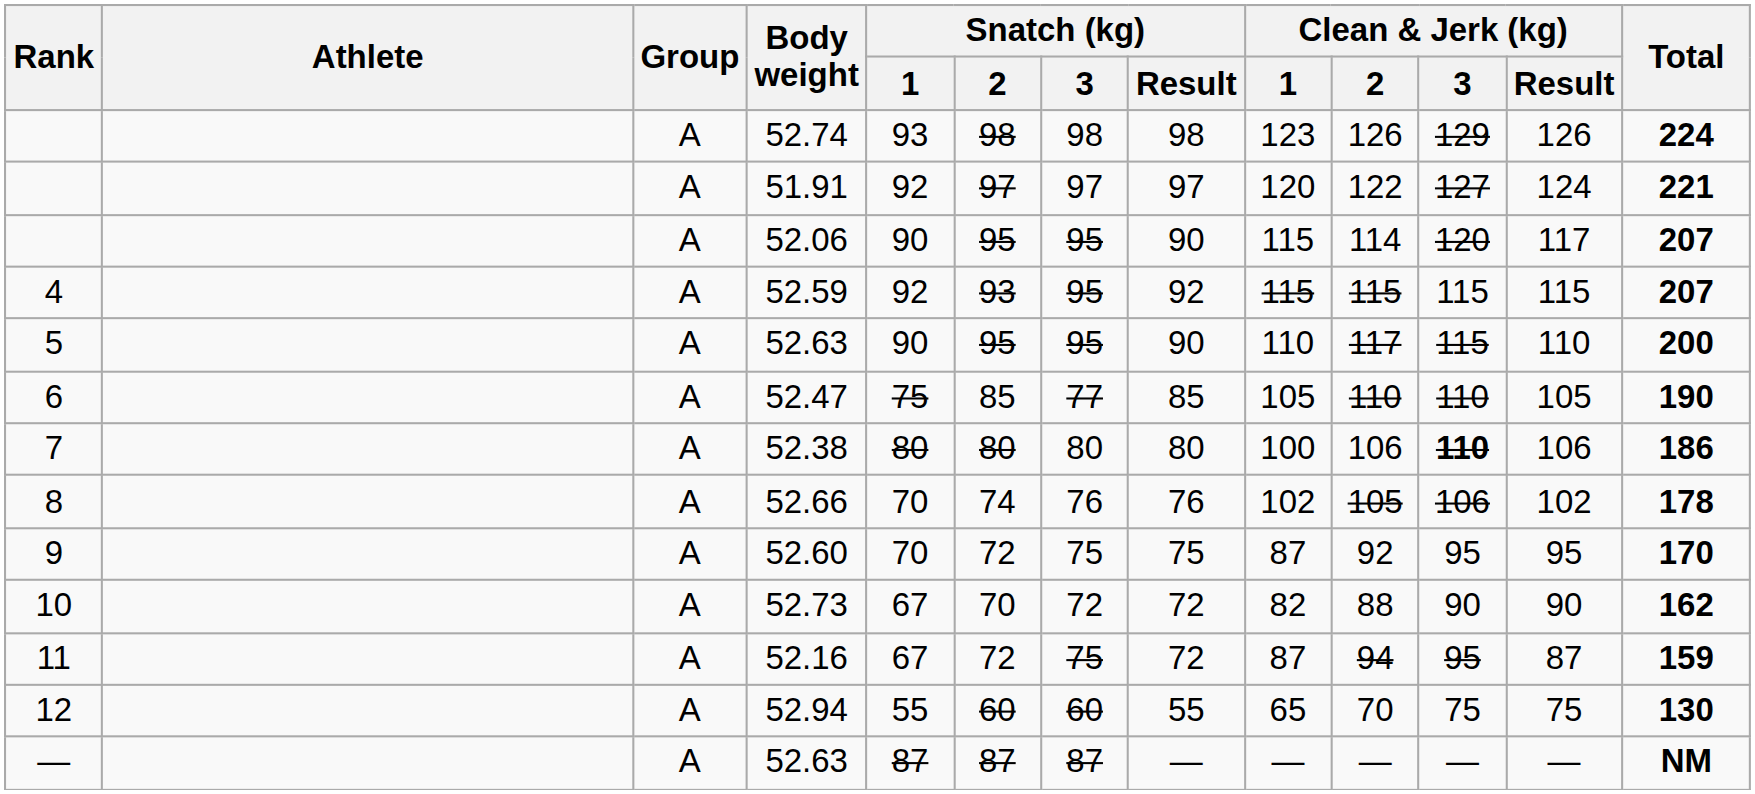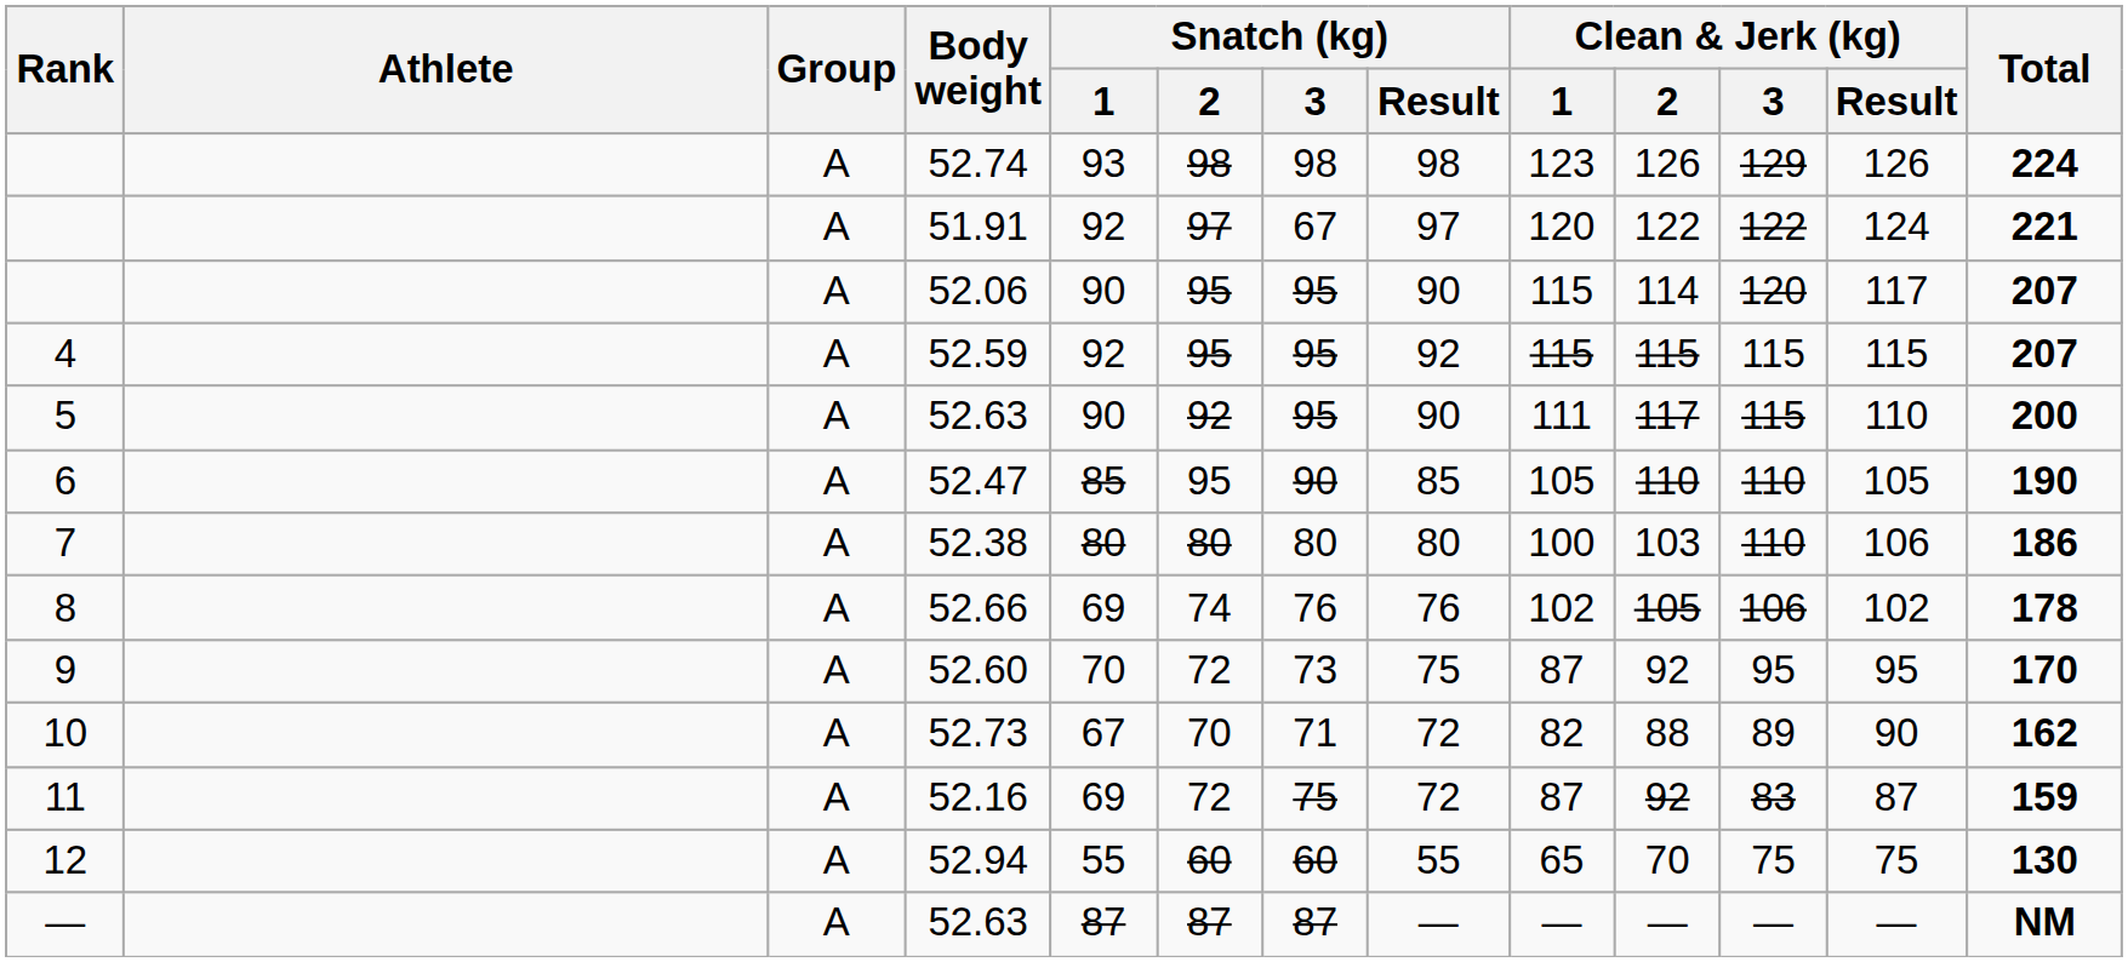 <table class = "wikitable" style="text-align:center;">
 <tr>
 <th rowspan=2 width=40>Rank</th>
 <th rowspan=2 width=250>Athlete</th>
 <th rowspan=2 width=40>Group</th>
 <th rowspan=2 width=50>Body weight</th>
 <th colspan=4>Snatch (kg)</th>
 <th colspan=4>Clean & Jerk (kg)</th>
 <th rowspan=2 width=55>Total</th>
 </tr>
 <tr>
 <th width=35>1</th>
 <th width=35>2</th>
 <th width=35>3</th>
 <th width=45>Result</th>
 <th width=35>1</th>
 <th width=35>2</th>
 <th width=35>3</th>
 <th width=45>Result</th>
 </tr>
 <tr>
 <td></td>
 <td align=left></td>
 <td>A</td>
 <td>52.74</td>
 <td>93</td>
 <td><s>98</s></td>
 <td>98</td>
 <td>98</td>
 <td>123</td>
 <td>126</td>
 <td><s>129</s></td>
 <td>126</td>
 <td><strong>224</strong></td>
 </tr>
 <tr>
 <td></td>
 <td align=left></td>
 <td>A</td>
 <td>51.91</td>
 <td>92</td>
 <td><s>97</s></td>
-<td>97</td>
+<td>67</td>
 <td>97</td>
 <td>120</td>
 <td>122</td>
-<td><s>127</s></td>
+<td><s>122</s></td>
 <td>124</td>
 <td><strong>221</strong></td>
 </tr>
 <tr>
 <td></td>
 <td align=left></td>
 <td>A</td>
 <td>52.06</td>
 <td>90</td>
 <td><s>95</s></td>
 <td><s>95</s></td>
 <td>90</td>
 <td>115</td>
 <td>114</td>
 <td><s>120</s></td>
 <td>117</td>
 <td><strong>207</strong></td>
 </tr>
 <tr>
 <td>4</td>
 <td align=left></td>
 <td>A</td>
 <td>52.59</td>
 <td>92</td>
-<td><s>93</s></td>
+<td><s>95</s></td>
 <td><s>95</s></td>
 <td>92</td>
 <td><s>115</s></td>
 <td><s>115</s></td>
 <td>115</td>
 <td>115</td>
 <td><strong>207</strong></td>
 </tr>
 <tr>
 <td>5</td>
 <td align=left></td>
 <td>A</td>
 <td>52.63</td>
 <td>90</td>
-<td><s>95</s></td>
+<td><s>92</s></td>
 <td><s>95</s></td>
 <td>90</td>
-<td>110</td>
+<td>111</td>
 <td><s>117</s></td>
 <td><s>115</s></td>
 <td>110</td>
 <td><strong>200</strong></td>
 </tr>
 <tr>
 <td>6</td>
 <td align=left></td>
 <td>A</td>
 <td>52.47</td>
-<td><s>75</s></td>
-<td>85</td>
-<td><s>77</s></td>
+<td><s>85</s></td>
+<td>95</td>
+<td><s>90</s></td>
 <td>85</td>
 <td>105</td>
 <td><s>110</s></td>
 <td><s>110</s></td>
 <td>105</td>
 <td><strong>190</strong></td>
 </tr>
 <tr>
 <td>7</td>
 <td align=left></td>
 <td>A</td>
 <td>52.38</td>
 <td><s>80</s></td>
 <td><s>80</s></td>
 <td>80</td>
 <td>80</td>
 <td>100</td>
-<td>106</td>
-<td><strong><s>110</s></strong></td>
+<td>103</td>
+<td><s>110</s></td>
 <td>106</td>
 <td><strong>186</strong></td>
 </tr>
 <tr>
 <td>8</td>
 <td align=left></td>
 <td>A</td>
 <td>52.66</td>
-<td>70</td>
+<td>69</td>
 <td>74</td>
 <td>76</td>
 <td>76</td>
 <td>102</td>
 <td><s>105</s></td>
 <td><s>106</s></td>
 <td>102</td>
 <td><strong>178</strong></td>
 </tr>
 <tr>
 <td>9</td>
 <td align=left></td>
 <td>A</td>
 <td>52.60</td>
 <td>70</td>
 <td>72</td>
-<td>75</td>
+<td>73</td>
 <td>75</td>
 <td>87</td>
 <td>92</td>
 <td>95</td>
 <td>95</td>
 <td><strong>170</strong></td>
 </tr>
 <tr>
 <td>10</td>
 <td align=left></td>
 <td>A</td>
 <td>52.73</td>
 <td>67</td>
 <td>70</td>
-<td>72</td>
+<td>71</td>
 <td>72</td>
 <td>82</td>
 <td>88</td>
-<td>90</td>
+<td>89</td>
 <td>90</td>
 <td><strong>162</strong></td>
 </tr>
 <tr>
 <td>11</td>
 <td align=left></td>
 <td>A</td>
 <td>52.16</td>
-<td>67</td>
+<td>69</td>
 <td>72</td>
 <td><s>75</s></td>
 <td>72</td>
 <td>87</td>
-<td><s>94</s></td>
-<td><s>95</s></td>
+<td><s>92</s></td>
+<td><s>83</s></td>
 <td>87</td>
 <td><strong>159</strong></td>
 </tr>
 <tr>
 <td>12</td>
 <td align=left></td>
 <td>A</td>
 <td>52.94</td>
 <td>55</td>
 <td><s>60</s></td>
 <td><s>60</s></td>
 <td>55</td>
 <td>65</td>
 <td>70</td>
 <td>75</td>
 <td>75</td>
 <td><strong>130</strong></td>
 </tr>
 <tr>
 <td>—</td>
 <td align=left></td>
 <td>A</td>
 <td>52.63</td>
 <td><s>87</s></td>
 <td><s>87</s></td>
 <td><s>87</s></td>
 <td>—</td>
 <td>—</td>
 <td>—</td>
 <td>—</td>
 <td>—</td>
 <td><strong>NM</strong></td>
 </tr>
 </table>
